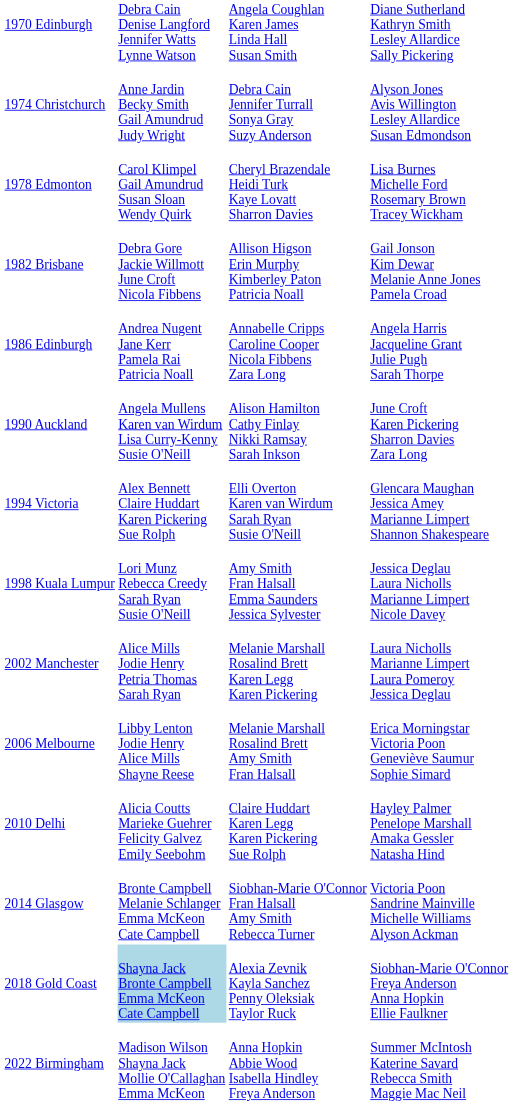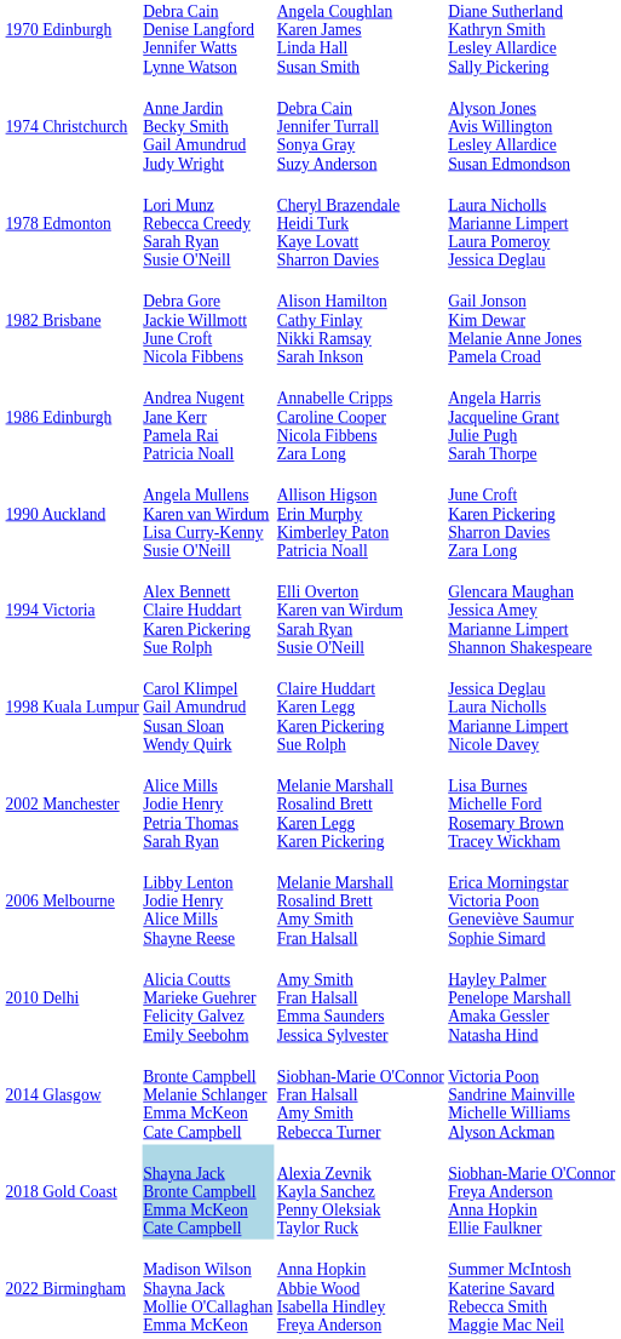 <table>
 <tr>
 <td><a href='#'>1970 Edinburgh</a><br></td>
 <td valign=top><br><a href='#'>Debra Cain</a><br><a href='#'>Denise Langford</a><br><a href='#'>Jennifer Watts</a><br><a href='#'>Lynne Watson</a></td>
 <td valign=top><br><a href='#'>Angela Coughlan</a><br><a href='#'>Karen James</a><br><a href='#'>Linda Hall</a><br><a href='#'>Susan Smith</a></td>
 <td valign=top><br><a href='#'>Diane Sutherland</a><br><a href='#'>Kathryn Smith</a><br><a href='#'>Lesley Allardice</a><br><a href='#'>Sally Pickering</a></td>
 </tr>
 <tr>
 <td><a href='#'>1974 Christchurch</a><br></td>
 <td valign=top><br><a href='#'>Anne Jardin</a><br><a href='#'>Becky Smith</a><br><a href='#'>Gail Amundrud</a><br><a href='#'>Judy Wright</a></td>
 <td valign=top><br><a href='#'>Debra Cain</a><br><a href='#'>Jennifer Turrall</a><br><a href='#'>Sonya Gray</a><br><a href='#'>Suzy Anderson</a></td>
 <td valign=top><br><a href='#'>Alyson Jones</a><br><a href='#'>Avis Willington</a><br><a href='#'>Lesley Allardice</a><br><a href='#'>Susan Edmondson</a></td>
 </tr>
 <tr>
 <td><a href='#'>1978 Edmonton</a><br></td>
-<td valign=top><br><a href='#'>Carol Klimpel</a><br><a href='#'>Gail Amundrud</a><br><a href='#'>Susan Sloan</a><br><a href='#'>Wendy Quirk</a></td>
+<td valign=top><br><a href='#'>Lori Munz</a><br><a href='#'>Rebecca Creedy</a><br><a href='#'>Sarah Ryan</a><br><a href='#'>Susie O'Neill</a></td>
 <td valign=top><br><a href='#'>Cheryl Brazendale</a><br><a href='#'>Heidi Turk</a><br><a href='#'>Kaye Lovatt</a><br><a href='#'>Sharron Davies</a></td>
-<td valign=top><br><a href='#'>Lisa Burnes</a><br><a href='#'>Michelle Ford</a><br><a href='#'>Rosemary Brown</a><br><a href='#'>Tracey Wickham</a></td>
+<td valign=top><br><a href='#'>Laura Nicholls</a><br><a href='#'>Marianne Limpert</a><br><a href='#'>Laura Pomeroy</a><br><a href='#'>Jessica Deglau</a></td>
 </tr>
 <tr>
 <td><a href='#'>1982 Brisbane</a><br></td>
 <td valign=top><br><a href='#'>Debra Gore</a><br><a href='#'>Jackie Willmott</a><br><a href='#'>June Croft</a><br><a href='#'>Nicola Fibbens</a></td>
-<td valign=top><br><a href='#'>Allison Higson</a><br><a href='#'>Erin Murphy</a><br><a href='#'>Kimberley Paton</a><br><a href='#'>Patricia Noall</a></td>
+<td valign=top><br><a href='#'>Alison Hamilton</a><br><a href='#'>Cathy Finlay</a><br><a href='#'>Nikki Ramsay</a><br><a href='#'>Sarah Inkson</a></td>
 <td valign=top><br><a href='#'>Gail Jonson</a><br><a href='#'>Kim Dewar</a><br><a href='#'>Melanie Anne Jones</a><br><a href='#'>Pamela Croad</a></td>
 </tr>
 <tr>
 <td><a href='#'>1986 Edinburgh</a><br></td>
 <td valign=top><br><a href='#'>Andrea Nugent</a><br><a href='#'>Jane Kerr</a><br><a href='#'>Pamela Rai</a><br><a href='#'>Patricia Noall</a></td>
 <td valign=top><br><a href='#'>Annabelle Cripps</a><br><a href='#'>Caroline Cooper</a><br><a href='#'>Nicola Fibbens</a><br><a href='#'>Zara Long</a></td>
 <td valign=top><br><a href='#'>Angela Harris</a><br><a href='#'>Jacqueline Grant</a><br><a href='#'>Julie Pugh</a><br><a href='#'>Sarah Thorpe</a></td>
 </tr>
 <tr>
 <td><a href='#'>1990 Auckland</a><br></td>
 <td valign=top><br><a href='#'>Angela Mullens</a><br><a href='#'>Karen van Wirdum</a><br><a href='#'>Lisa Curry-Kenny</a><br><a href='#'>Susie O'Neill</a></td>
-<td valign=top><br><a href='#'>Alison Hamilton</a><br><a href='#'>Cathy Finlay</a><br><a href='#'>Nikki Ramsay</a><br><a href='#'>Sarah Inkson</a></td>
+<td valign=top><br><a href='#'>Allison Higson</a><br><a href='#'>Erin Murphy</a><br><a href='#'>Kimberley Paton</a><br><a href='#'>Patricia Noall</a></td>
 <td valign=top><br><a href='#'>June Croft</a><br><a href='#'>Karen Pickering</a><br><a href='#'>Sharron Davies</a><br><a href='#'>Zara Long</a></td>
 </tr>
 <tr>
 <td><a href='#'>1994 Victoria</a><br></td>
 <td valign=top><br><a href='#'>Alex Bennett</a> <br><a href='#'>Claire Huddart</a><br><a href='#'>Karen Pickering</a><br><a href='#'>Sue Rolph</a></td>
 <td valign=top><br><a href='#'>Elli Overton</a><br><a href='#'>Karen van Wirdum</a><br><a href='#'>Sarah Ryan</a><br><a href='#'>Susie O'Neill</a></td>
 <td valign=top><br><a href='#'>Glencara Maughan</a><br><a href='#'>Jessica Amey</a><br><a href='#'>Marianne Limpert</a><br><a href='#'>Shannon Shakespeare</a></td>
 </tr>
 <tr>
 <td><a href='#'>1998 Kuala Lumpur</a><br></td>
-<td valign=top><br><a href='#'>Lori Munz</a><br><a href='#'>Rebecca Creedy</a><br><a href='#'>Sarah Ryan</a><br><a href='#'>Susie O'Neill</a></td>
-<td valign=top><br><a href='#'>Amy Smith</a><br><a href='#'>Fran Halsall</a><br><a href='#'>Emma Saunders</a><br><a href='#'>Jessica Sylvester</a></td>
+<td valign=top><br><a href='#'>Carol Klimpel</a><br><a href='#'>Gail Amundrud</a><br><a href='#'>Susan Sloan</a><br><a href='#'>Wendy Quirk</a></td>
+<td valign=top><br><a href='#'>Claire Huddart</a><br><a href='#'>Karen Legg</a><br><a href='#'>Karen Pickering</a><br><a href='#'>Sue Rolph</a></td>
 <td valign=top><br><a href='#'>Jessica Deglau</a><br><a href='#'>Laura Nicholls</a><br><a href='#'>Marianne Limpert</a><br><a href='#'>Nicole Davey</a></td>
 </tr>
 <tr>
 <td><a href='#'>2002 Manchester</a><br></td>
 <td valign=top><br><a href='#'>Alice Mills</a><br><a href='#'>Jodie Henry</a><br><a href='#'>Petria Thomas</a><br><a href='#'>Sarah Ryan</a></td>
 <td valign=top><br><a href='#'>Melanie Marshall</a><br><a href='#'>Rosalind Brett</a><br><a href='#'>Karen Legg</a><br><a href='#'>Karen Pickering</a></td>
-<td valign=top><br><a href='#'>Laura Nicholls</a><br><a href='#'>Marianne Limpert</a><br><a href='#'>Laura Pomeroy</a><br><a href='#'>Jessica Deglau</a></td>
+<td valign=top><br><a href='#'>Lisa Burnes</a><br><a href='#'>Michelle Ford</a><br><a href='#'>Rosemary Brown</a><br><a href='#'>Tracey Wickham</a></td>
 </tr>
 <tr>
 <td><a href='#'>2006 Melbourne</a><br></td>
 <td valign=top><br><a href='#'>Libby Lenton</a><br><a href='#'>Jodie Henry</a><br><a href='#'>Alice Mills</a><br><a href='#'>Shayne Reese</a></td>
 <td valign=top><br><a href='#'>Melanie Marshall</a> <br><a href='#'>Rosalind Brett</a><br><a href='#'>Amy Smith</a><br><a href='#'>Fran Halsall</a></td>
 <td valign=top><br><a href='#'>Erica Morningstar</a><br><a href='#'>Victoria Poon</a><br><a href='#'>Geneviève Saumur</a><br><a href='#'>Sophie Simard</a></td>
 </tr>
 <tr>
 <td><a href='#'>2010 Delhi</a><br></td>
 <td valign=top><br><a href='#'>Alicia Coutts</a><br><a href='#'>Marieke Guehrer</a><br><a href='#'>Felicity Galvez</a><br><a href='#'>Emily Seebohm</a></td>
-<td valign=top><br><a href='#'>Claire Huddart</a><br><a href='#'>Karen Legg</a><br><a href='#'>Karen Pickering</a><br><a href='#'>Sue Rolph</a></td>
+<td valign=top><br><a href='#'>Amy Smith</a><br><a href='#'>Fran Halsall</a><br><a href='#'>Emma Saunders</a><br><a href='#'>Jessica Sylvester</a></td>
 <td valign=top><br><a href='#'>Hayley Palmer</a><br><a href='#'>Penelope Marshall</a><br><a href='#'>Amaka Gessler</a><br><a href='#'>Natasha Hind</a></td>
 </tr>
 <tr>
 <td><a href='#'>2014 Glasgow</a><br></td>
 <td valign=top><br><a href='#'>Bronte Campbell</a><br><a href='#'>Melanie Schlanger</a><br><a href='#'>Emma McKeon</a><br><a href='#'>Cate Campbell</a></td>
 <td valign=top><br><a href='#'>Siobhan-Marie O'Connor</a><br><a href='#'>Fran Halsall</a><br><a href='#'>Amy Smith</a><br><a href='#'>Rebecca Turner</a></td>
 <td valign=top><br><a href='#'>Victoria Poon</a><br><a href='#'>Sandrine Mainville</a><br><a href='#'>Michelle Williams</a><br><a href='#'>Alyson Ackman</a></td>
 </tr>
 <tr>
 <td><a href='#'>2018 Gold Coast</a><br></td>
 <td valign=top style="background: lightblue;"><br><a href='#'>Shayna Jack</a><br><a href='#'>Bronte Campbell</a><br><a href='#'>Emma McKeon</a><br><a href='#'>Cate Campbell</a></td>
 <td valign=top><br><a href='#'>Alexia Zevnik</a><br><a href='#'>Kayla Sanchez</a><br><a href='#'>Penny Oleksiak</a><br><a href='#'>Taylor Ruck</a></td>
 <td valign=top><br><a href='#'>Siobhan-Marie O'Connor</a><br><a href='#'>Freya Anderson</a><br><a href='#'>Anna Hopkin</a><br><a href='#'>Ellie Faulkner</a></td>
 </tr>
 <tr>
 <td><a href='#'>2022 Birmingham</a><br></td>
 <td valign=top><br><a href='#'>Madison Wilson</a><br><a href='#'>Shayna Jack</a><br><a href='#'>Mollie O'Callaghan</a><br><a href='#'>Emma McKeon</a></td>
 <td valign=top><br><a href='#'>Anna Hopkin</a><br><a href='#'>Abbie Wood</a><br><a href='#'>Isabella Hindley</a><br><a href='#'>Freya Anderson</a></td>
 <td valign=top><br><a href='#'>Summer McIntosh</a><br><a href='#'>Katerine Savard</a><br><a href='#'>Rebecca Smith</a><br><a href='#'>Maggie Mac Neil</a></td>
 </tr>
 </table>
